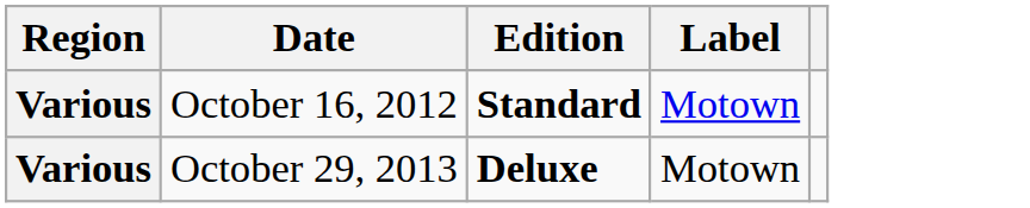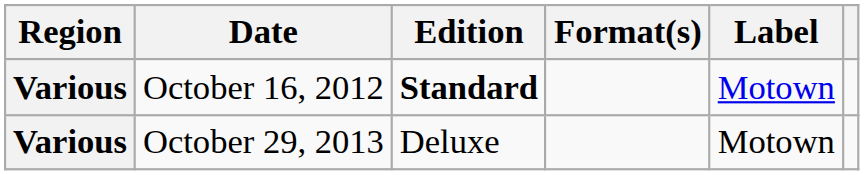 <table class="wikitable plainrowheaders">
 <tr>
 <th scope="col">Region</th>
 <th scope="col">Date</th>
 <th scope="col">Edition</th>
+<th scope="col">Format(s)</th>
 <th scope="col">Label</th>
 <th scope="col"></th>
 </tr>
 <tr>
 <th scope="row">Various</th>
 <td>October 16, 2012</td>
 <td><strong>Standard</strong></td>
+<td></td>
 <td><a href='#'>Motown</a></td>
 <td></td>
 </tr>
 <tr>
 <th scope="row">Various</th>
 <td>October 29, 2013</td>
-<td><strong>Deluxe</strong></td>
+<td>Deluxe</td>
+<td></td>
 <td>Motown</td>
 <td></td>
 </tr>
 </table>
